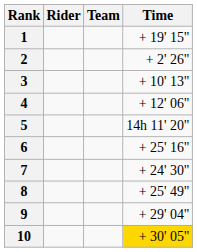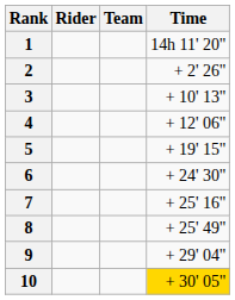 <table class="wikitable" margin-bottom:0;">
 <tr>
 <th scope="col">Rank</th>
 <th scope="col">Rider</th>
 <th scope="col">Team</th>
 <th scope="col">Time</th>
 </tr>
 <tr>
 <th scope="row">1</th>
 <td> </td>
 <td></td>
-<td align="right">+ 19' 15"</td>
+<td align="right">14h 11' 20"</td>
 </tr>
 <tr>
 <th scope="row">2</th>
 <td></td>
 <td></td>
 <td align="right">+ 2' 26"</td>
 </tr>
 <tr>
 <th scope="row">3</th>
 <td></td>
 <td></td>
 <td align="right">+ 10' 13"</td>
 </tr>
 <tr>
 <th scope="row">4</th>
 <td></td>
 <td></td>
 <td align="right">+ 12' 06"</td>
 </tr>
 <tr>
 <th scope="row">5</th>
 <td></td>
 <td></td>
-<td align="right">14h 11' 20"</td>
+<td align="right">+ 19' 15"</td>
 </tr>
 <tr>
 <th scope="row">6</th>
 <td></td>
 <td></td>
-<td align="right">+ 25' 16"</td>
+<td align="right">+ 24' 30"</td>
 </tr>
 <tr>
 <th scope="row">7</th>
 <td></td>
 <td></td>
-<td align="right">+ 24' 30"</td>
+<td align="right">+ 25' 16"</td>
 </tr>
 <tr>
 <th scope="row">8</th>
 <td></td>
 <td></td>
 <td align="right">+ 25' 49"</td>
 </tr>
 <tr>
 <th scope="row">9</th>
 <td></td>
 <td></td>
 <td align="right">+ 29' 04"</td>
 </tr>
 <tr>
 <th scope="row">10</th>
 <td></td>
 <td></td>
 <td align="right" style="background: gold;">+ 30' 05"</td>
 </tr>
 </table>
